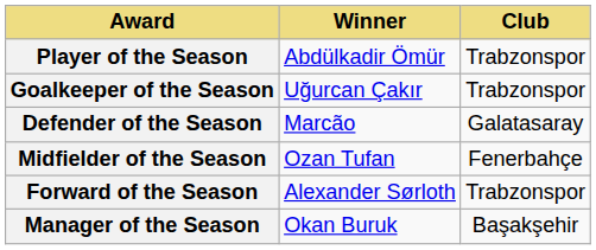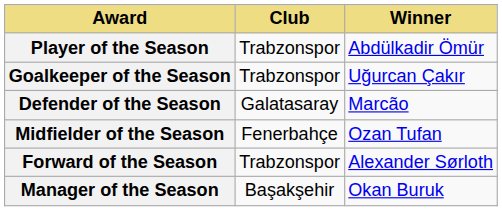 <table class="wikitable" style="text-align:center">
 <tr>
 <th style="background-color: #eedd82"><strong>Award</strong></th>
+<th style="background-color: #eedd82"><strong>Club</strong></th>
 <th style="background-color: #eedd82"><strong>Winner</strong></th>
-<th style="background-color: #eedd82"><strong>Club</strong></th>
 </tr>
 <tr>
 <th><strong>Player of the Season</strong></th>
+<td>Trabzonspor</td>
 <td align="left"> <a href='#'>Abdülkadir Ömür</a></td>
-<td>Trabzonspor</td>
 </tr>
 <tr>
 <th><strong>Goalkeeper of the Season</strong></th>
+<td>Trabzonspor</td>
 <td align="left "> <a href='#'>Uğurcan Çakır</a></td>
-<td>Trabzonspor</td>
 </tr>
 <tr>
 <th><strong>Defender of the Season</strong></th>
+<td>Galatasaray</td>
 <td align="left"> <a href='#'>Marcão</a></td>
-<td>Galatasaray</td>
 </tr>
 <tr>
 <th><strong>Midfielder of the Season</strong></th>
+<td>Fenerbahçe</td>
 <td align="left"> <a href='#'>Ozan Tufan</a></td>
-<td>Fenerbahçe</td>
 </tr>
 <tr>
 <th><strong>Forward of the Season</strong></th>
+<td>Trabzonspor</td>
 <td align="left"> <a href='#'>Alexander Sørloth</a></td>
-<td>Trabzonspor</td>
 </tr>
 <tr>
 <th><strong>Manager of the Season</strong></th>
+<td>Başakşehir</td>
 <td align="left"> <a href='#'>Okan Buruk</a></td>
-<td>Başakşehir</td>
 </tr>
 </table>
